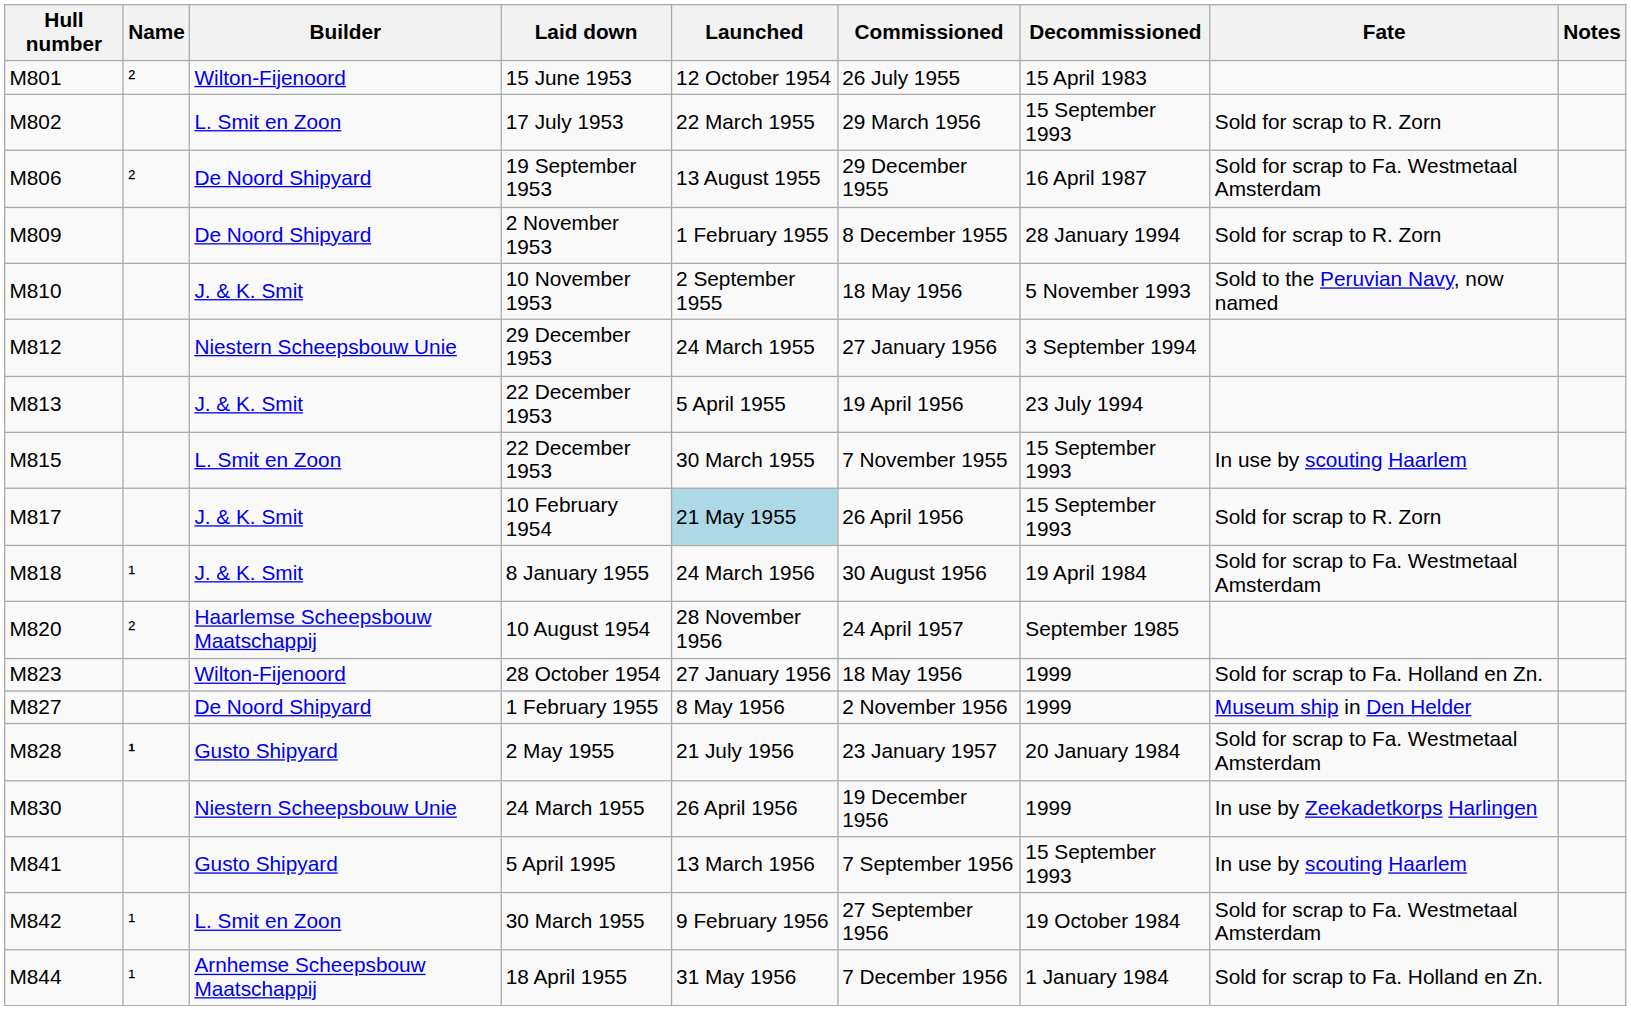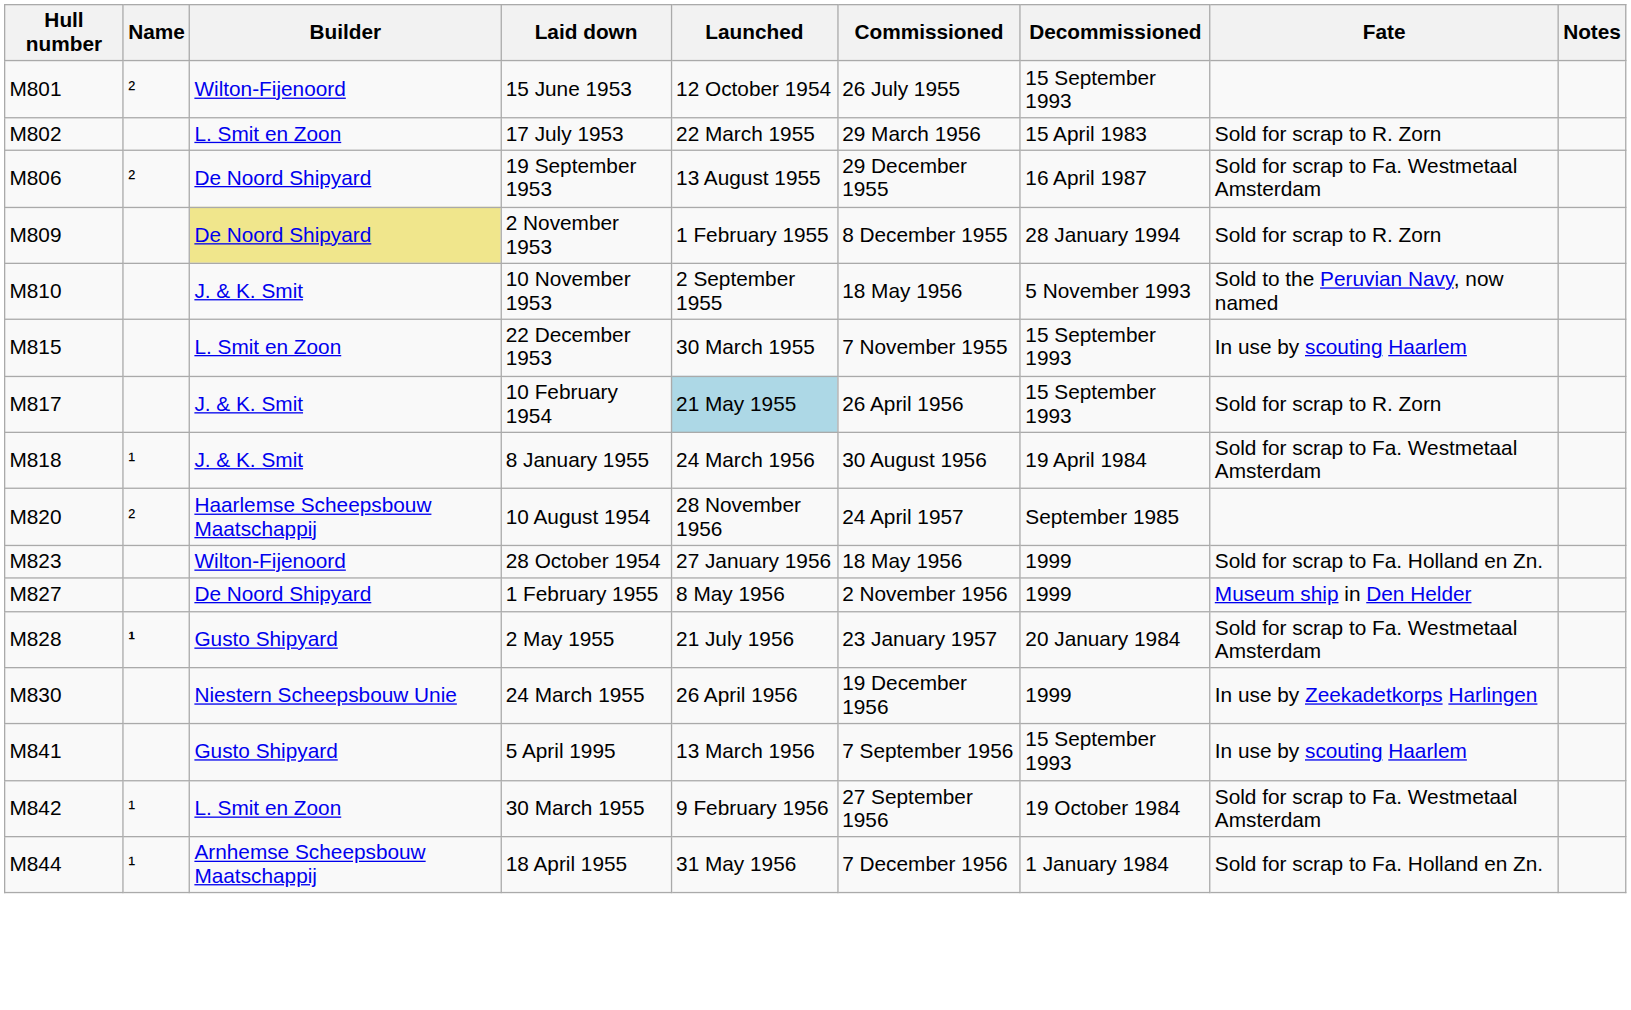 <table class="wikitable">
 <tr>
 <th>Hull number</th>
 <th>Name</th>
 <th>Builder</th>
 <th>Laid down</th>
 <th>Launched</th>
 <th>Commissioned</th>
 <th>Decommissioned</th>
 <th>Fate</th>
 <th>Notes</th>
 </tr>
 <tr>
 <td>M801</td>
 <td> ²</td>
 <td><a href='#'>Wilton-Fijenoord</a></td>
 <td>15 June 1953</td>
 <td>12 October 1954</td>
 <td>26 July 1955</td>
-<td>15 April 1983</td>
+<td>15 September 1993</td>
 <td></td>
 <td></td>
 </tr>
 <tr>
 <td>M802</td>
 <td></td>
 <td><a href='#'>L. Smit en Zoon</a></td>
 <td>17 July 1953</td>
 <td>22 March 1955</td>
 <td>29 March 1956</td>
-<td>15 September 1993</td>
+<td>15 April 1983</td>
 <td>Sold for scrap to R. Zorn</td>
 <td></td>
 </tr>
 <tr>
 <td>M806</td>
 <td> ²</td>
 <td><a href='#'>De Noord Shipyard</a></td>
 <td>19 September 1953</td>
 <td>13 August 1955</td>
 <td>29 December 1955</td>
 <td>16 April 1987</td>
 <td>Sold for scrap to Fa. Westmetaal Amsterdam</td>
 <td></td>
 </tr>
 <tr>
 <td>M809</td>
 <td></td>
-<td><a href='#'>De Noord Shipyard</a></td>
+<td style="background: khaki;"><a href='#'>De Noord Shipyard</a></td>
 <td>2 November 1953</td>
 <td>1 February 1955</td>
 <td>8 December 1955</td>
 <td>28 January 1994</td>
 <td>Sold for scrap to R. Zorn</td>
 <td></td>
 </tr>
 <tr>
 <td>M810</td>
 <td></td>
 <td><a href='#'>J. & K. Smit</a></td>
 <td>10 November 1953</td>
 <td>2 September 1955</td>
 <td>18 May 1956</td>
 <td>5 November 1993</td>
 <td>Sold to the <a href='#'>Peruvian Navy</a>, now named </td>
-<td></td>
-</tr>
-<tr>
-<td>M812</td>
-<td></td>
-<td><a href='#'>Niestern Scheepsbouw Unie</a></td>
-<td>29 December 1953</td>
-<td>24 March 1955</td>
-<td>27 January 1956</td>
-<td>3 September 1994</td>
-<td></td>
-<td></td>
-</tr>
-<tr>
-<td>M813</td>
-<td></td>
-<td><a href='#'>J. & K. Smit</a></td>
-<td>22 December 1953</td>
-<td>5 April 1955</td>
-<td>19 April 1956</td>
-<td>23 July 1994</td>
-<td></td>
 <td></td>
 </tr>
 <tr>
 <td>M815</td>
 <td></td>
 <td><a href='#'>L. Smit en Zoon</a></td>
 <td>22 December 1953</td>
 <td>30 March 1955</td>
 <td>7 November 1955</td>
 <td>15 September 1993</td>
 <td>In use by <a href='#'>scouting</a> <a href='#'>Haarlem</a></td>
 <td></td>
 </tr>
 <tr>
 <td>M817</td>
 <td></td>
 <td><a href='#'>J. & K. Smit</a></td>
 <td>10 February 1954</td>
 <td style="background: lightblue;">21 May 1955</td>
 <td>26 April 1956</td>
 <td>15 September 1993</td>
 <td>Sold for scrap to R. Zorn</td>
 <td></td>
 </tr>
 <tr>
 <td>M818</td>
 <td> ¹</td>
 <td><a href='#'>J. & K. Smit</a></td>
 <td>8 January 1955</td>
 <td>24 March 1956</td>
 <td>30 August 1956</td>
 <td>19 April 1984</td>
 <td>Sold for scrap to Fa. Westmetaal Amsterdam</td>
 <td></td>
 </tr>
 <tr>
 <td>M820</td>
 <td> ²</td>
 <td><a href='#'>Haarlemse Scheepsbouw Maatschappij</a></td>
 <td>10 August 1954</td>
 <td>28 November 1956</td>
 <td>24 April 1957</td>
 <td>September 1985</td>
 <td></td>
 <td></td>
 </tr>
 <tr>
 <td>M823</td>
 <td></td>
 <td><a href='#'>Wilton-Fijenoord</a></td>
 <td>28 October 1954</td>
 <td>27 January 1956</td>
 <td>18 May 1956</td>
 <td>1999</td>
 <td>Sold for scrap to Fa. Holland en Zn.</td>
 <td></td>
 </tr>
 <tr>
 <td>M827</td>
 <td></td>
 <td><a href='#'>De Noord Shipyard</a></td>
 <td>1 February 1955</td>
 <td>8 May 1956</td>
 <td>2 November 1956</td>
 <td>1999</td>
 <td><a href='#'>Museum ship</a> in <a href='#'>Den Helder</a></td>
 <td></td>
 </tr>
 <tr>
 <td>M828</td>
 <td><strong> ¹</strong></td>
 <td><a href='#'>Gusto Shipyard</a></td>
 <td>2 May 1955</td>
 <td>21 July 1956</td>
 <td>23 January 1957</td>
 <td>20 January 1984</td>
 <td>Sold for scrap to Fa. Westmetaal Amsterdam</td>
 <td></td>
 </tr>
 <tr>
 <td>M830</td>
 <td></td>
 <td><a href='#'>Niestern Scheepsbouw Unie</a></td>
 <td>24 March 1955</td>
 <td>26 April 1956</td>
 <td>19 December 1956</td>
 <td>1999</td>
 <td>In use by <a href='#'>Zeekadetkorps</a> <a href='#'>Harlingen</a></td>
 <td></td>
 </tr>
 <tr>
 <td>M841</td>
 <td></td>
 <td><a href='#'>Gusto Shipyard</a></td>
 <td>5 April 1995</td>
 <td>13 March 1956</td>
 <td>7 September 1956</td>
 <td>15 September 1993</td>
 <td>In use by <a href='#'>scouting</a> <a href='#'>Haarlem</a></td>
 <td></td>
 </tr>
 <tr>
 <td>M842</td>
 <td> ¹</td>
 <td><a href='#'>L. Smit en Zoon</a></td>
 <td>30 March 1955</td>
 <td>9 February 1956</td>
 <td>27 September 1956</td>
 <td>19 October 1984</td>
 <td>Sold for scrap to Fa. Westmetaal Amsterdam</td>
 <td></td>
 </tr>
 <tr>
 <td>M844</td>
 <td> ¹</td>
 <td><a href='#'>Arnhemse Scheepsbouw Maatschappij</a></td>
 <td>18 April 1955</td>
 <td>31 May 1956</td>
 <td>7 December 1956</td>
 <td>1 January 1984</td>
 <td>Sold for scrap to Fa. Holland en Zn.</td>
 <td></td>
 </tr>
 </table>
